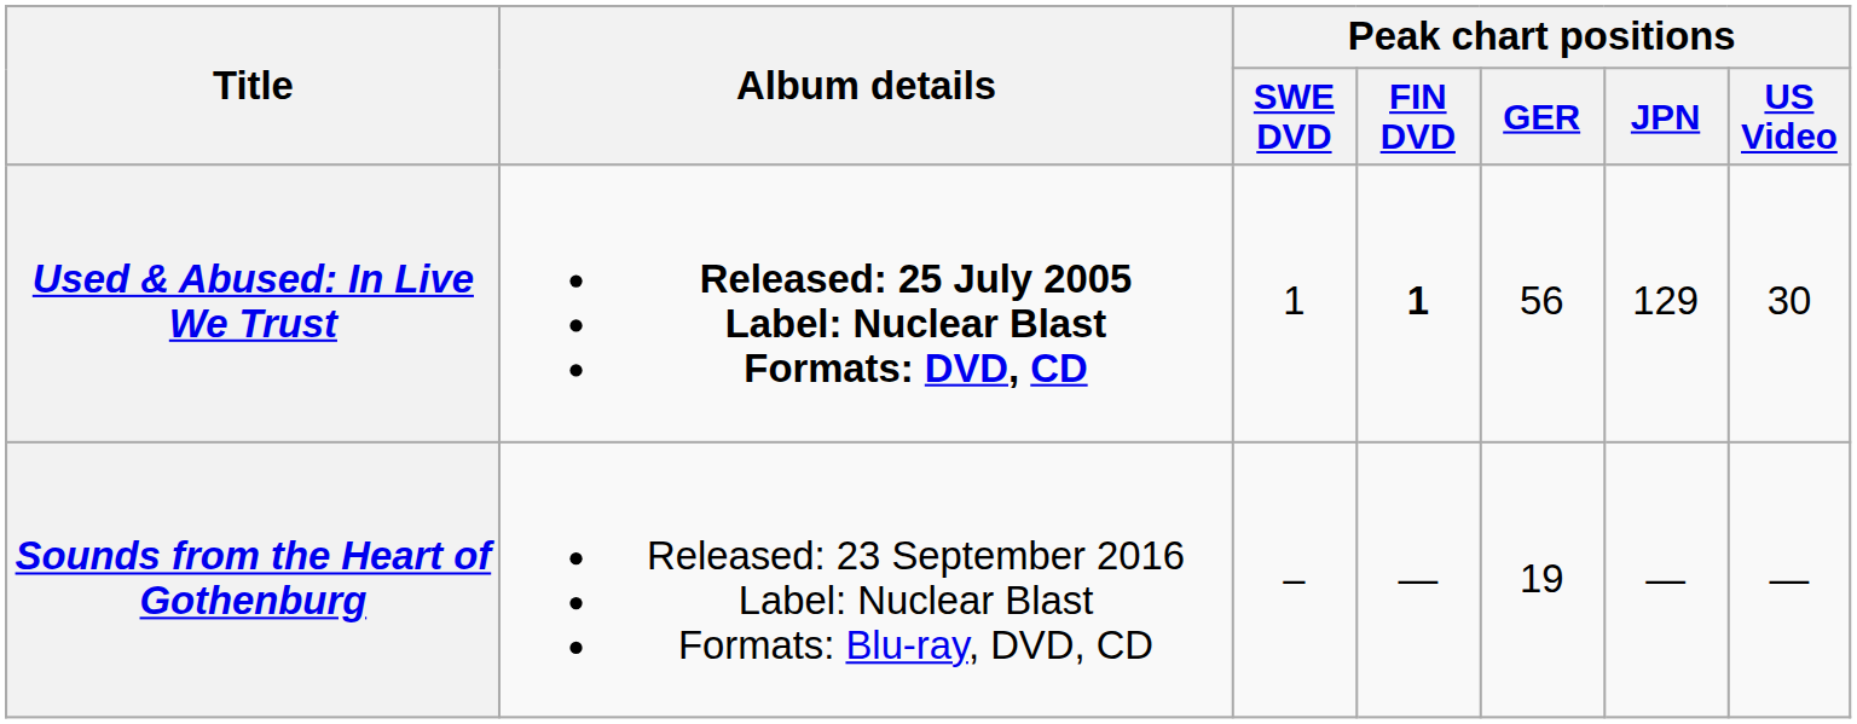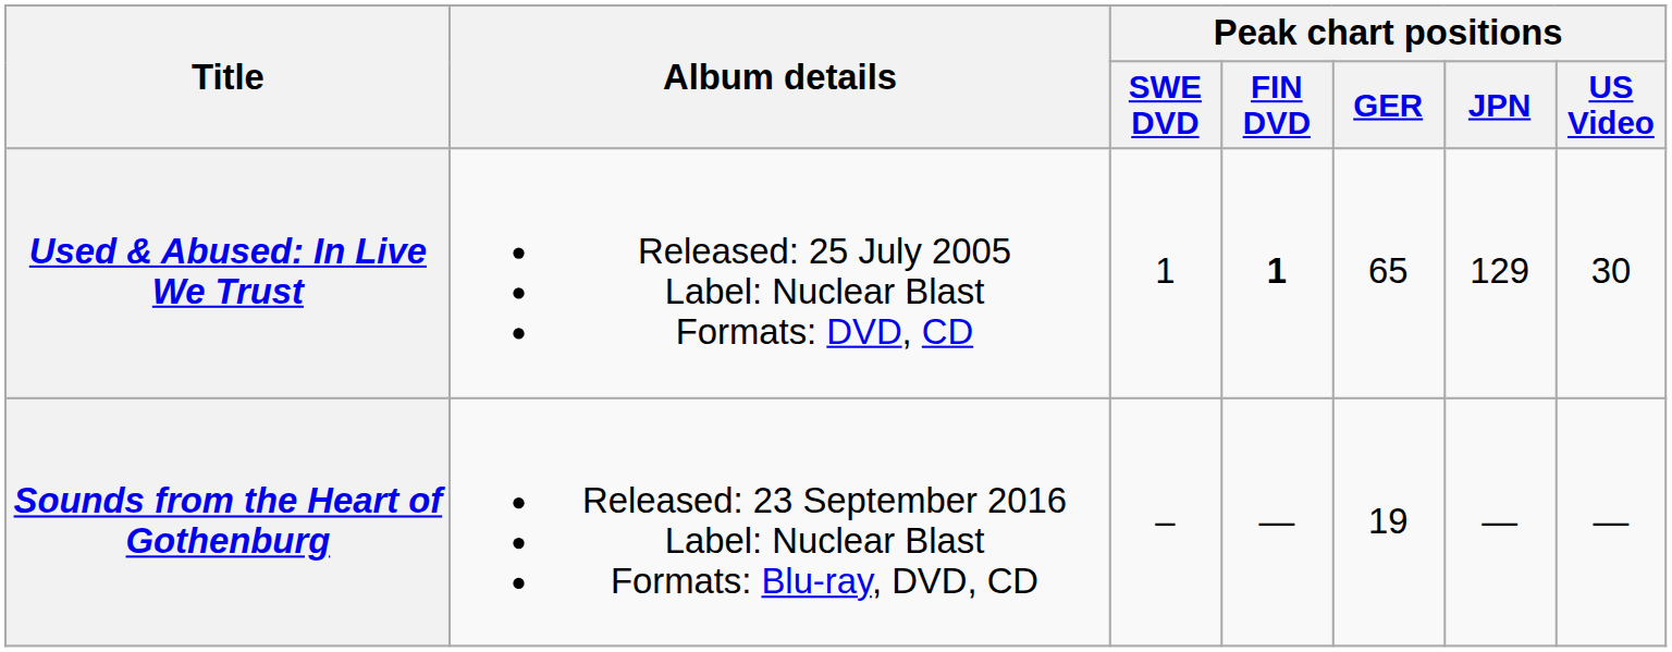 <table class="wikitable plainrowheaders" style="text-align:center;">
 <tr>
 <th scope="col" rowspan="2" style="width:12em;">Title</th>
 <th scope="col" rowspan="2" style="width:18em;">Album details</th>
 <th scope="col" colspan="5">Peak chart positions</th>
 </tr>
 <tr>
 <th scope="col" style="width:3em;font-size:90%;"><a href='#'>SWE<br>DVD</a><br></th>
 <th scope="col" style="width:3em;font-size:90%;"><a href='#'>FIN<br>DVD</a><br></th>
 <th scope="col" style="width:3em;font-size:90%;"><a href='#'>GER</a><br></th>
 <th scope="col" style="width:3em;font-size:90%;"><a href='#'>JPN</a><br></th>
 <th scope="col" style="width:3em;font-size:90%;"><a href='#'>US<br>Video</a><br></th>
 </tr>
 <tr>
 <th scope="row"><em><a href='#'>Used & Abused: In Live We Trust</a></em></th>
-<td><strong><br><ul><li>Released: 25 July 2005</li><li>Label: Nuclear Blast</li><li>Formats: <a href='#'>DVD</a>, <a href='#'>CD</a></li></ul></strong></td>
+<td><br><ul><li>Released: 25 July 2005</li><li>Label: Nuclear Blast</li><li>Formats: <a href='#'>DVD</a>, <a href='#'>CD</a></li></ul></td>
 <td>1</td>
 <td><strong>1</strong></td>
-<td>56</td>
+<td>65</td>
 <td>129</td>
 <td>30</td>
 </tr>
 <tr>
 <th scope="row"><em><a href='#'>Sounds from the Heart of Gothenburg</a></em></th>
 <td><br><ul><li>Released: 23 September 2016</li><li>Label: Nuclear Blast</li><li>Formats: <a href='#'>Blu-ray</a>, DVD, CD</li></ul></td>
 <td>–</td>
 <td>—</td>
 <td>19</td>
 <td>—</td>
 <td>—</td>
 </tr>
 </table>
